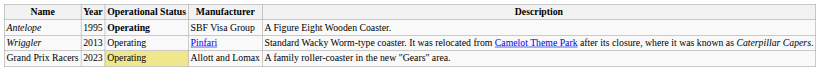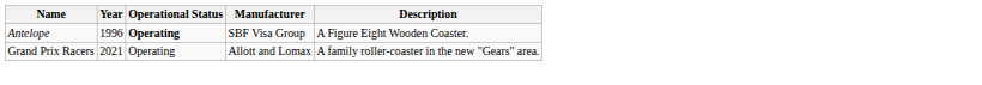 <table class="wikitable">
 <tr>
 <th>Name</th>
 <th>Year</th>
 <th>Operational Status</th>
 <th>Manufacturer</th>
 <th>Description</th>
 </tr>
 <tr>
 <td><em>Antelope</em></td>
-<td>1995</td>
+<td>1996</td>
 <td><strong>Operating</strong></td>
 <td>SBF Visa Group</td>
 <td>A Figure Eight Wooden Coaster.</td>
 </tr>
 <tr>
-<td><em>Wriggler</em></td>
-<td>2013</td>
+<td>Grand Prix Racers</td>
+<td>2021</td>
 <td>Operating</td>
-<td><a href='#'>Pinfari</a></td>
-<td>Standard Wacky Worm-type coaster. It was relocated from <a href='#'>Camelot Theme Park</a> after its closure, where it was known as <em>Caterpillar Capers</em>.</td>
-</tr>
-<tr>
-<td>Grand Prix Racers</td>
-<td>2023</td>
-<td style="background: khaki;">Operating</td>
 <td>Allott and Lomax</td>
 <td>A family roller-coaster in the new "Gears" area.</td>
 </tr>
 </table>
